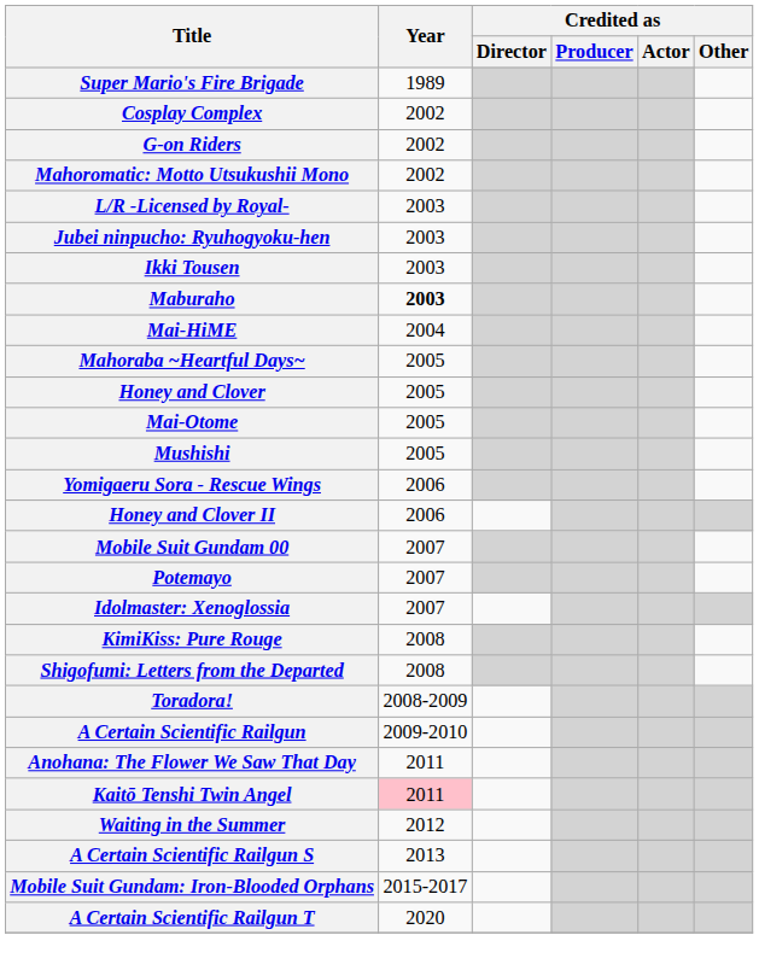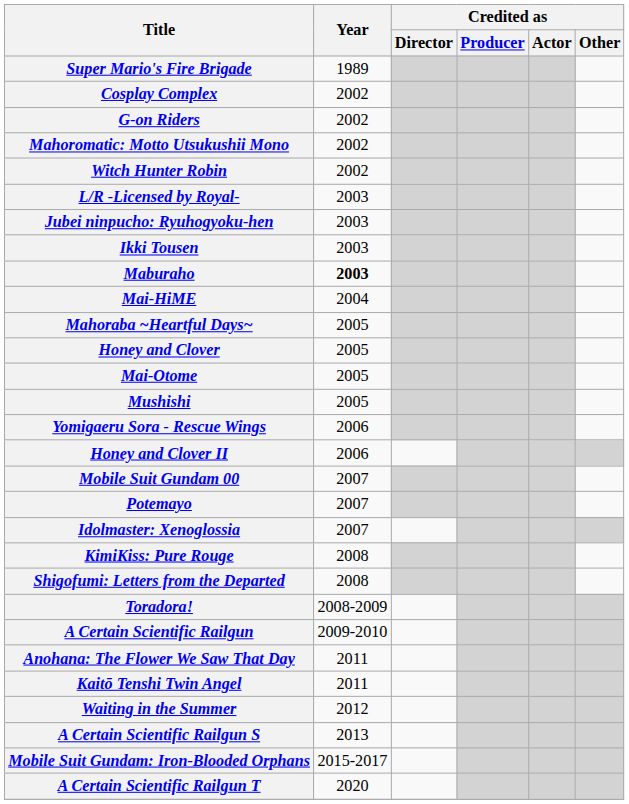 <table class="wikitable plainrowheaders sortable">
 <tr style="background:#ccc; text-align:center;">
 <th scope="col" rowspan="2">Title</th>
 <th scope="col" rowspan="2">Year</th>
 <th scope="col" colspan="4">Credited as</th>
 </tr>
 <tr>
 <th scope="col">Director</th>
 <th scope="col"><a href='#'>Producer</a></th>
 <th scope="col">Actor</th>
 <th scope="col">Other</th>
 </tr>
 <tr>
 <th scope=row><em><a href='#'>Super Mario's Fire Brigade</a></em></th>
 <td style="text-align:center;">1989</td>
 <td style="background:#d3d3d3;"></td>
 <td style="background:#d3d3d3;"></td>
 <td style="background:#d3d3d3;"></td>
 <td></td>
 </tr>
 <tr>
 <th scope=row><em><a href='#'>Cosplay Complex</a></em></th>
 <td style="text-align:center;">2002</td>
 <td style="background:#d3d3d3;"></td>
 <td style="background:#d3d3d3;"></td>
 <td style="background:#d3d3d3;"></td>
 <td></td>
 </tr>
 <tr>
 <th scope=row><em><a href='#'>G-on Riders</a></em></th>
 <td style="text-align:center;">2002</td>
 <td style="background:#d3d3d3;"></td>
 <td style="background:#d3d3d3;"></td>
 <td style="background:#d3d3d3;"></td>
 <td></td>
 </tr>
 <tr>
 <th scope=row><em><a href='#'>Mahoromatic: Motto Utsukushii Mono</a></em></th>
+<td style="text-align:center;">2002</td>
+<td style="background:#d3d3d3;"></td>
+<td style="background:#d3d3d3;"></td>
+<td style="background:#d3d3d3;"></td>
+<td></td>
+</tr>
+<tr>
+<th scope=row><em><a href='#'>Witch Hunter Robin</a></em></th>
 <td style="text-align:center;">2002</td>
 <td style="background:#d3d3d3;"></td>
 <td style="background:#d3d3d3;"></td>
 <td style="background:#d3d3d3;"></td>
 <td></td>
 </tr>
 <tr>
 <th scope=row><em><a href='#'>L/R -Licensed by Royal-</a></em></th>
 <td style="text-align:center;">2003</td>
 <td style="background:#d3d3d3;"></td>
 <td style="background:#d3d3d3;"></td>
 <td style="background:#d3d3d3;"></td>
 <td></td>
 </tr>
 <tr>
 <th scope=row><em><a href='#'>Jubei ninpucho: Ryuhogyoku-hen</a></em></th>
 <td style="text-align:center;">2003</td>
 <td style="background:#d3d3d3;"></td>
 <td style="background:#d3d3d3;"></td>
 <td style="background:#d3d3d3;"></td>
 <td></td>
 </tr>
 <tr>
 <th scope=row><em><a href='#'>Ikki Tousen</a></em></th>
 <td style="text-align:center;">2003</td>
 <td style="background:#d3d3d3;"></td>
 <td style="background:#d3d3d3;"></td>
 <td style="background:#d3d3d3;"></td>
 <td></td>
 </tr>
 <tr>
 <th scope=row><em><a href='#'>Maburaho</a></em></th>
 <td style="text-align:center;"><strong>2003</strong></td>
 <td style="background:#d3d3d3;"></td>
 <td style="background:#d3d3d3;"></td>
 <td style="background:#d3d3d3;"></td>
 <td></td>
 </tr>
 <tr>
 <th scope=row><em><a href='#'>Mai-HiME</a></em></th>
 <td style="text-align:center;">2004</td>
 <td style="background:#d3d3d3;"></td>
 <td style="background:#d3d3d3;"></td>
 <td style="background:#d3d3d3;"></td>
 <td></td>
 </tr>
 <tr>
 <th scope=row><em><a href='#'>Mahoraba ~Heartful Days~</a></em></th>
 <td style="text-align:center;">2005</td>
 <td style="background:#d3d3d3;"></td>
 <td style="background:#d3d3d3;"></td>
 <td style="background:#d3d3d3;"></td>
 <td></td>
 </tr>
 <tr>
 <th scope=row><em><a href='#'>Honey and Clover</a></em></th>
 <td style="text-align:center;">2005</td>
 <td style="background:#d3d3d3;"></td>
 <td style="background:#d3d3d3;"></td>
 <td style="background:#d3d3d3;"></td>
 <td></td>
 </tr>
 <tr>
 <th scope=row><em><a href='#'>Mai-Otome</a></em></th>
 <td style="text-align:center;">2005</td>
 <td style="background:#d3d3d3;"></td>
 <td style="background:#d3d3d3;"></td>
 <td style="background:#d3d3d3;"></td>
 <td></td>
 </tr>
 <tr>
 <th scope=row><em><a href='#'>Mushishi</a></em></th>
 <td style="text-align:center;">2005</td>
 <td style="background:#d3d3d3;"></td>
 <td style="background:#d3d3d3;"></td>
 <td style="background:#d3d3d3;"></td>
 <td></td>
 </tr>
 <tr>
 <th scope=row><em><a href='#'>Yomigaeru Sora - Rescue Wings</a></em></th>
 <td style="text-align:center;">2006</td>
 <td style="background:#d3d3d3;"></td>
 <td style="background:#d3d3d3;"></td>
 <td style="background:#d3d3d3;"></td>
 <td></td>
 </tr>
 <tr>
 <th scope=row><em><a href='#'>Honey and Clover II</a></em></th>
 <td style="text-align:center;">2006</td>
 <td></td>
 <td style="background:#d3d3d3;"></td>
 <td style="background:#d3d3d3;"></td>
 <td style="background:#d3d3d3;"></td>
 </tr>
 <tr>
 <th scope=row><em><a href='#'>Mobile Suit Gundam 00</a></em></th>
 <td style="text-align:center;">2007</td>
 <td style="background:#d3d3d3;"></td>
 <td style="background:#d3d3d3;"></td>
 <td style="background:#d3d3d3;"></td>
 <td></td>
 </tr>
 <tr>
 <th scope=row><em><a href='#'>Potemayo</a></em></th>
 <td style="text-align:center;">2007</td>
 <td style="background:#d3d3d3;"></td>
 <td style="background:#d3d3d3;"></td>
 <td style="background:#d3d3d3;"></td>
 <td></td>
 </tr>
 <tr>
 <th scope=row><em><a href='#'>Idolmaster: Xenoglossia</a></em></th>
 <td style="text-align:center;">2007</td>
 <td></td>
 <td style="background:#d3d3d3;"></td>
 <td style="background:#d3d3d3;"></td>
 <td style="background:#d3d3d3;"></td>
 </tr>
 <tr>
 <th scope=row><em><a href='#'>KimiKiss: Pure Rouge</a></em></th>
 <td style="text-align:center;">2008</td>
 <td style="background:#d3d3d3;"></td>
 <td style="background:#d3d3d3;"></td>
 <td style="background:#d3d3d3;"></td>
 <td></td>
 </tr>
 <tr>
 <th scope=row><em><a href='#'>Shigofumi: Letters from the Departed</a></em></th>
 <td style="text-align:center;">2008</td>
 <td style="background:#d3d3d3;"></td>
 <td style="background:#d3d3d3;"></td>
 <td style="background:#d3d3d3;"></td>
 <td></td>
 </tr>
 <tr>
 <th scope=row><em><a href='#'>Toradora!</a></em></th>
 <td style="text-align:center;">2008-2009</td>
 <td></td>
 <td style="background:#d3d3d3;"></td>
 <td style="background:#d3d3d3;"></td>
 <td style="background:#d3d3d3;"></td>
 </tr>
 <tr>
 <th scope=row><em><a href='#'>A Certain Scientific Railgun</a></em></th>
 <td style="text-align:center;">2009-2010</td>
 <td></td>
 <td style="background:#d3d3d3;"></td>
 <td style="background:#d3d3d3;"></td>
 <td style="background:#d3d3d3;"></td>
 </tr>
 <tr>
 <th scope=row><em><a href='#'>Anohana: The Flower We Saw That Day</a></em></th>
 <td style="text-align:center;">2011</td>
 <td></td>
 <td style="background:#d3d3d3;"></td>
 <td style="background:#d3d3d3;"></td>
 <td style="background:#d3d3d3;"></td>
 </tr>
 <tr>
 <th scope=row><em><a href='#'>Kaitō Tenshi Twin Angel</a></em></th>
-<td style="background: pink; text-align:center;">2011</td>
+<td style="text-align:center;">2011</td>
 <td></td>
 <td style="background:#d3d3d3;"></td>
 <td style="background:#d3d3d3;"></td>
 <td style="background:#d3d3d3;"></td>
 </tr>
 <tr>
 <th scope=row><em><a href='#'>Waiting in the Summer</a></em></th>
 <td style="text-align:center;">2012</td>
 <td></td>
 <td style="background:#d3d3d3;"></td>
 <td style="background:#d3d3d3;"></td>
 <td style="background:#d3d3d3;"></td>
 </tr>
 <tr>
 <th scope=row><em><a href='#'>A Certain Scientific Railgun S</a></em></th>
 <td style="text-align:center;">2013</td>
 <td></td>
 <td style="background:#d3d3d3;"></td>
 <td style="background:#d3d3d3;"></td>
 <td style="background:#d3d3d3;"></td>
 </tr>
 <tr>
 <th scope=row><em><a href='#'>Mobile Suit Gundam: Iron-Blooded Orphans</a></em></th>
 <td style="text-align:center;">2015-2017</td>
 <td></td>
 <td style="background:#d3d3d3;"></td>
 <td style="background:#d3d3d3;"></td>
 <td style="background:#d3d3d3;"></td>
 </tr>
 <tr>
 <th scope=row><em><a href='#'>A Certain Scientific Railgun T</a></em></th>
 <td style="text-align:center;">2020</td>
 <td></td>
 <td style="background:#d3d3d3;"></td>
 <td style="background:#d3d3d3;"></td>
 <td style="background:#d3d3d3;"></td>
 </tr>
 <tr>
 </tr>
 </table>
